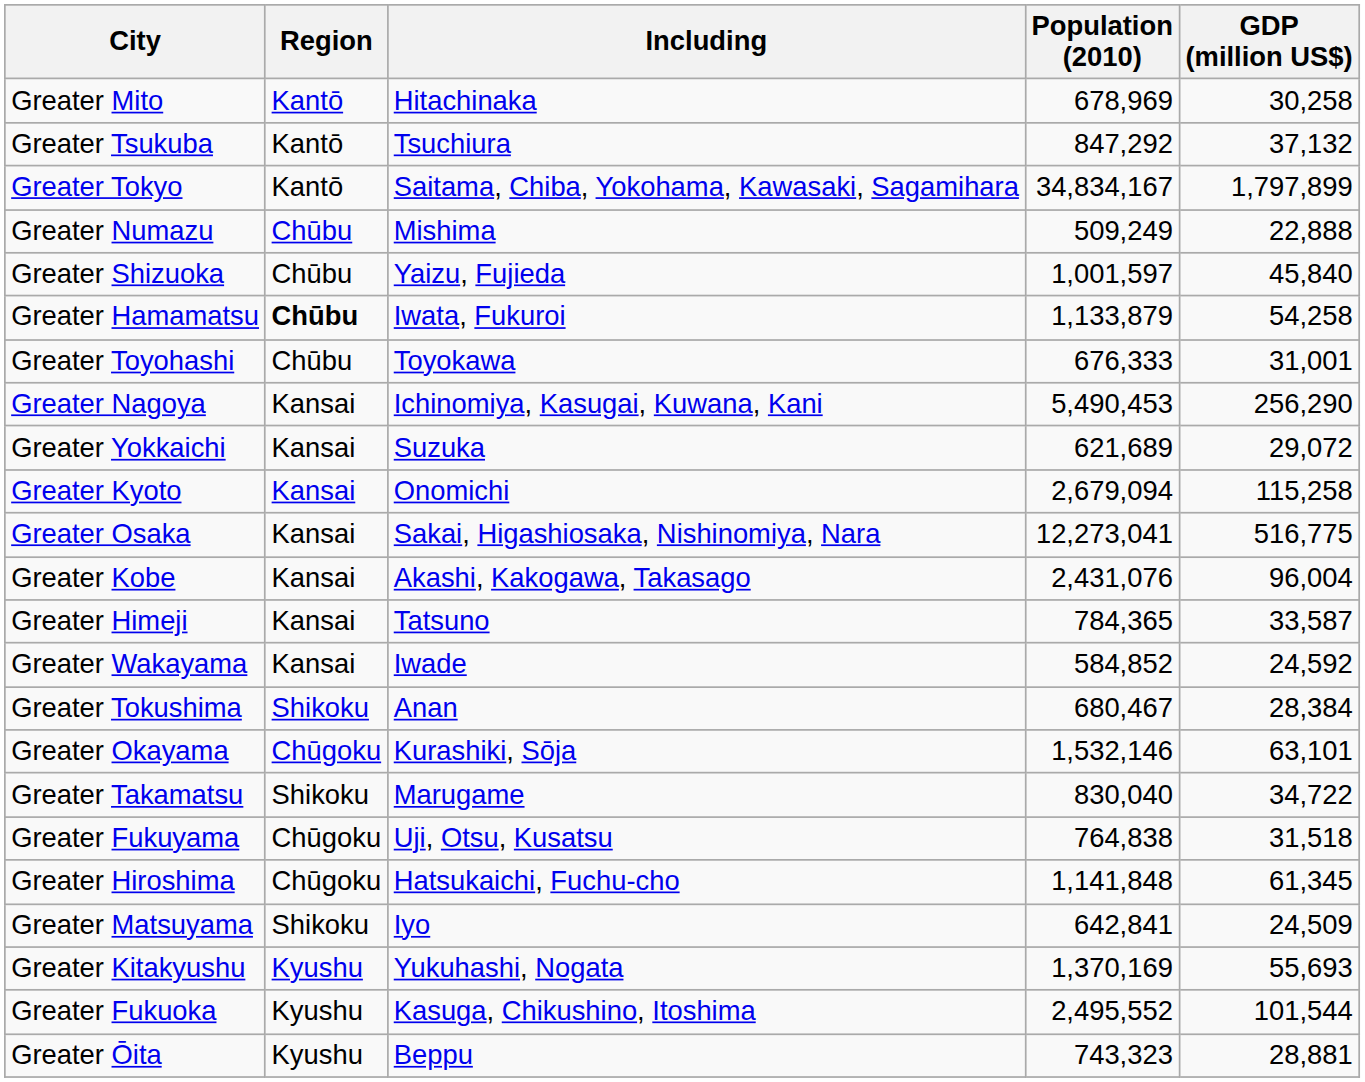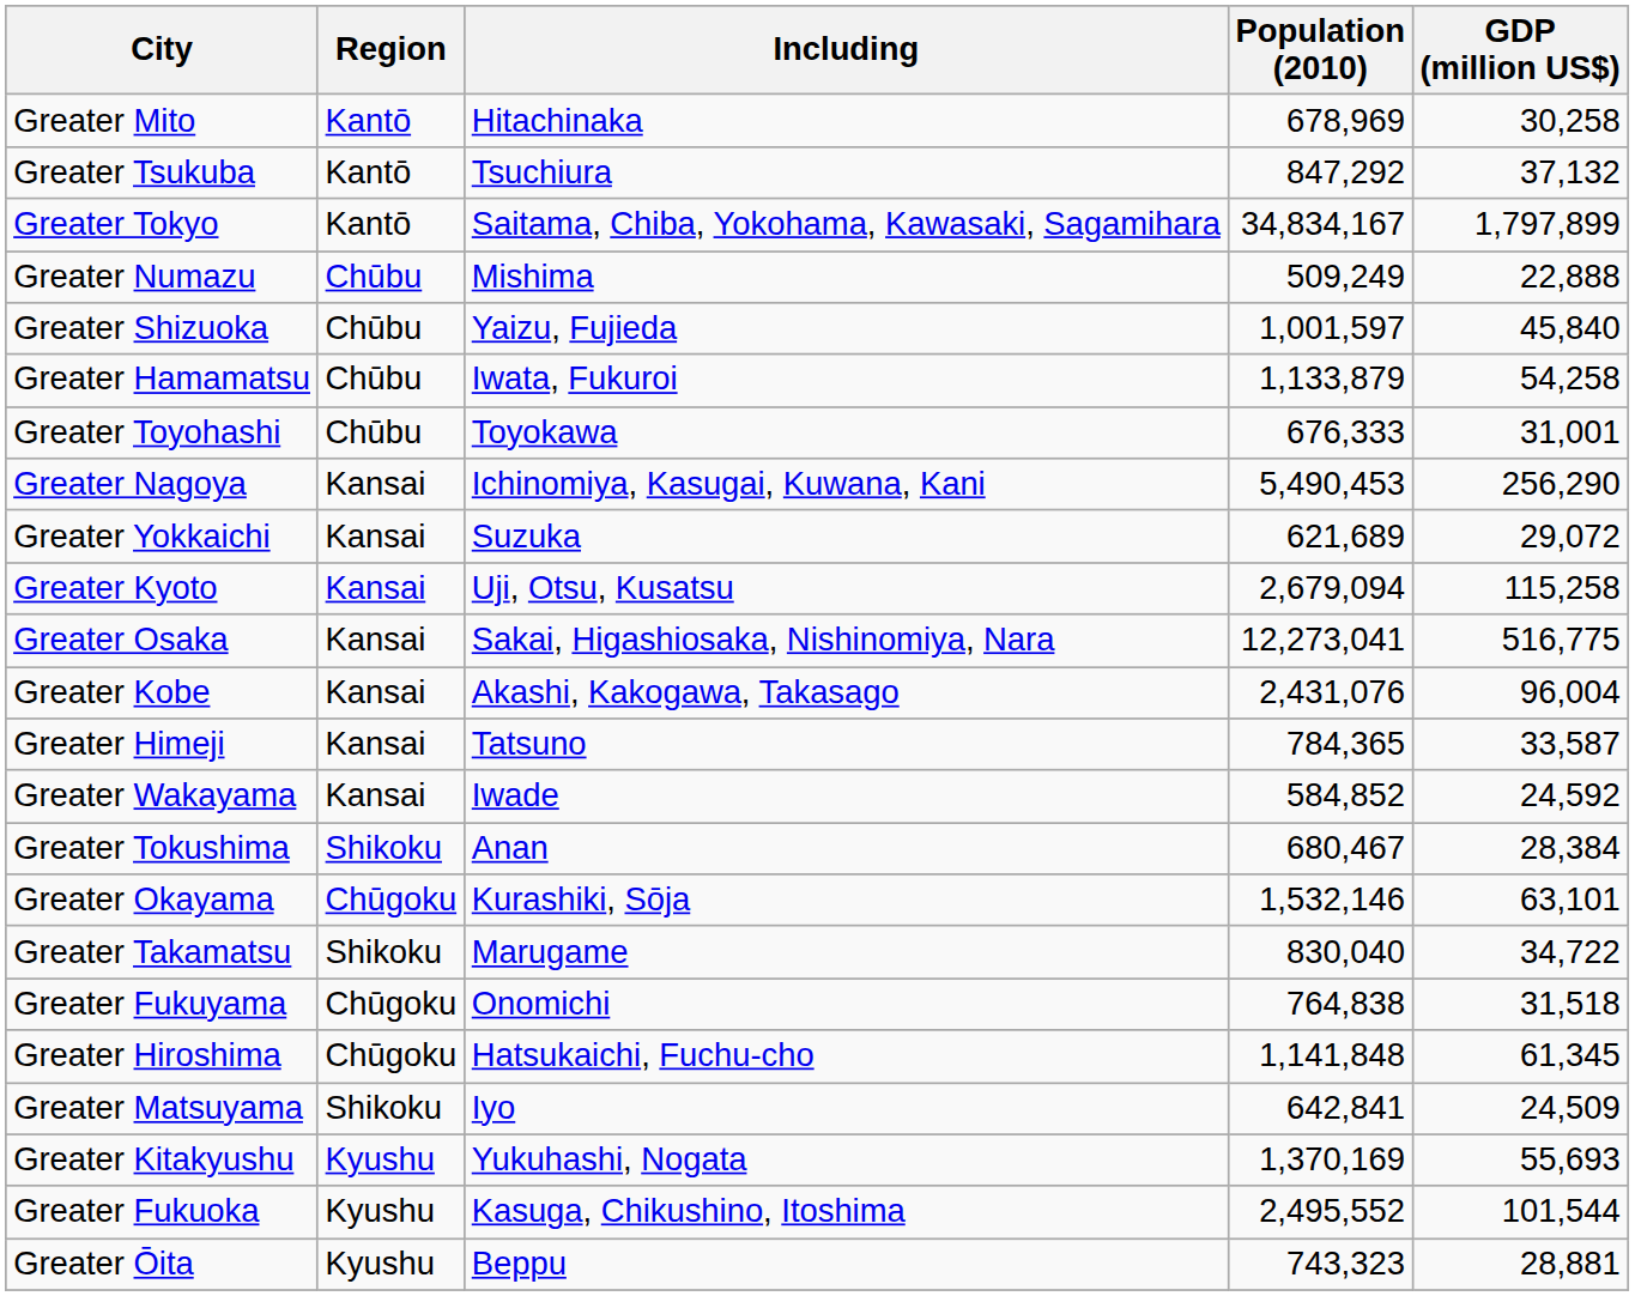 <table class="wikitable sortable">
 <tr>
 <th>City</th>
 <th>Region</th>
 <th>Including</th>
 <th>Population<br>(2010)</th>
 <th>GDP<br>(million US$)</th>
 </tr>
 <tr>
 <td>Greater <a href='#'>Mito</a></td>
 <td><a href='#'>Kantō</a></td>
 <td><a href='#'>Hitachinaka</a></td>
 <td style="text-align:right;">678,969</td>
 <td style="text-align:right;">30,258</td>
 </tr>
 <tr>
 <td>Greater <a href='#'>Tsukuba</a></td>
 <td>Kantō</td>
 <td><a href='#'>Tsuchiura</a></td>
 <td style="text-align:right;">847,292</td>
 <td style="text-align:right;">37,132</td>
 </tr>
 <tr>
 <td><a href='#'>Greater Tokyo</a></td>
 <td>Kantō</td>
 <td><a href='#'>Saitama</a>, <a href='#'>Chiba</a>, <a href='#'>Yokohama</a>, <a href='#'>Kawasaki</a>, <a href='#'>Sagamihara</a></td>
 <td style="text-align:right;">34,834,167</td>
 <td style="text-align:right;">1,797,899</td>
 </tr>
 <tr>
 <td>Greater <a href='#'>Numazu</a></td>
 <td><a href='#'>Chūbu</a></td>
 <td><a href='#'>Mishima</a></td>
 <td style="text-align:right;">509,249</td>
 <td style="text-align:right;">22,888</td>
 </tr>
 <tr>
 <td>Greater <a href='#'>Shizuoka</a></td>
 <td>Chūbu</td>
 <td><a href='#'>Yaizu</a>, <a href='#'>Fujieda</a></td>
 <td style="text-align:right;">1,001,597</td>
 <td style="text-align:right;">45,840</td>
 </tr>
 <tr>
 <td>Greater <a href='#'>Hamamatsu</a></td>
-<td><strong>Chūbu</strong></td>
+<td>Chūbu</td>
 <td><a href='#'>Iwata</a>, <a href='#'>Fukuroi</a></td>
 <td style="text-align:right;">1,133,879</td>
 <td style="text-align:right;">54,258</td>
 </tr>
 <tr>
 <td>Greater <a href='#'>Toyohashi</a></td>
 <td>Chūbu</td>
 <td><a href='#'>Toyokawa</a></td>
 <td style="text-align:right;">676,333</td>
 <td style="text-align:right;">31,001</td>
 </tr>
 <tr>
 <td><a href='#'>Greater Nagoya</a></td>
 <td>Kansai</td>
 <td><a href='#'>Ichinomiya</a>, <a href='#'>Kasugai</a>, <a href='#'>Kuwana</a>, <a href='#'>Kani</a></td>
 <td style="text-align:right;">5,490,453</td>
 <td style="text-align:right;">256,290</td>
 </tr>
 <tr>
 <td>Greater <a href='#'>Yokkaichi</a></td>
 <td>Kansai</td>
 <td><a href='#'>Suzuka</a></td>
 <td style="text-align:right;">621,689</td>
 <td style="text-align:right;">29,072</td>
 </tr>
 <tr>
 <td><a href='#'>Greater Kyoto</a></td>
 <td><a href='#'>Kansai</a></td>
-<td><a href='#'>Onomichi</a></td>
+<td><a href='#'>Uji</a>, <a href='#'>Otsu</a>, <a href='#'>Kusatsu</a></td>
 <td style="text-align:right;">2,679,094</td>
 <td style="text-align:right;">115,258</td>
 </tr>
 <tr>
 <td><a href='#'>Greater Osaka</a></td>
 <td>Kansai</td>
 <td><a href='#'>Sakai</a>, <a href='#'>Higashiosaka</a>, <a href='#'>Nishinomiya</a>, <a href='#'>Nara</a></td>
 <td style="text-align:right;">12,273,041</td>
 <td style="text-align:right;">516,775</td>
 </tr>
 <tr>
 <td>Greater <a href='#'>Kobe</a></td>
 <td>Kansai</td>
 <td><a href='#'>Akashi</a>, <a href='#'>Kakogawa</a>, <a href='#'>Takasago</a></td>
 <td style="text-align:right;">2,431,076</td>
 <td style="text-align:right;">96,004</td>
 </tr>
 <tr>
 <td>Greater <a href='#'>Himeji</a></td>
 <td>Kansai</td>
 <td><a href='#'>Tatsuno</a></td>
 <td style="text-align:right;">784,365</td>
 <td style="text-align:right;">33,587</td>
 </tr>
 <tr>
 <td>Greater <a href='#'>Wakayama</a></td>
 <td>Kansai</td>
 <td><a href='#'>Iwade</a></td>
 <td style="text-align:right;">584,852</td>
 <td style="text-align:right;">24,592</td>
 </tr>
 <tr>
 <td>Greater <a href='#'>Tokushima</a></td>
 <td><a href='#'>Shikoku</a></td>
 <td><a href='#'>Anan</a></td>
 <td style="text-align:right;">680,467</td>
 <td style="text-align:right;">28,384</td>
 </tr>
 <tr>
 <td>Greater <a href='#'>Okayama</a></td>
 <td><a href='#'>Chūgoku</a></td>
 <td><a href='#'>Kurashiki</a>, <a href='#'>Sōja</a></td>
 <td style="text-align:right;">1,532,146</td>
 <td style="text-align:right;">63,101</td>
 </tr>
 <tr>
 <td>Greater <a href='#'>Takamatsu</a></td>
 <td>Shikoku</td>
 <td><a href='#'>Marugame</a></td>
 <td style="text-align:right;">830,040</td>
 <td style="text-align:right;">34,722</td>
 </tr>
 <tr>
 <td>Greater <a href='#'>Fukuyama</a></td>
 <td>Chūgoku</td>
-<td><a href='#'>Uji</a>, <a href='#'>Otsu</a>, <a href='#'>Kusatsu</a></td>
+<td><a href='#'>Onomichi</a></td>
 <td style="text-align:right;">764,838</td>
 <td style="text-align:right;">31,518</td>
 </tr>
 <tr>
 <td>Greater <a href='#'>Hiroshima</a></td>
 <td>Chūgoku</td>
 <td><a href='#'>Hatsukaichi</a>, <a href='#'>Fuchu-cho</a></td>
 <td style="text-align:right;">1,141,848</td>
 <td style="text-align:right;">61,345</td>
 </tr>
 <tr>
 <td>Greater <a href='#'>Matsuyama</a></td>
 <td>Shikoku</td>
 <td><a href='#'>Iyo</a></td>
 <td style="text-align:right;">642,841</td>
 <td style="text-align:right;">24,509</td>
 </tr>
 <tr>
 <td>Greater <a href='#'>Kitakyushu</a></td>
 <td><a href='#'>Kyushu</a></td>
 <td><a href='#'>Yukuhashi</a>, <a href='#'>Nogata</a></td>
 <td style="text-align:right;">1,370,169</td>
 <td style="text-align:right;">55,693</td>
 </tr>
 <tr>
 <td>Greater <a href='#'>Fukuoka</a></td>
 <td>Kyushu</td>
 <td><a href='#'>Kasuga</a>, <a href='#'>Chikushino</a>, <a href='#'>Itoshima</a></td>
 <td style="text-align:right;">2,495,552</td>
 <td style="text-align:right;">101,544</td>
 </tr>
 <tr>
 <td>Greater <a href='#'>Ōita</a></td>
 <td>Kyushu</td>
 <td><a href='#'>Beppu</a></td>
 <td style="text-align:right;">743,323</td>
 <td style="text-align:right;">28,881</td>
 </tr>
 </table>
